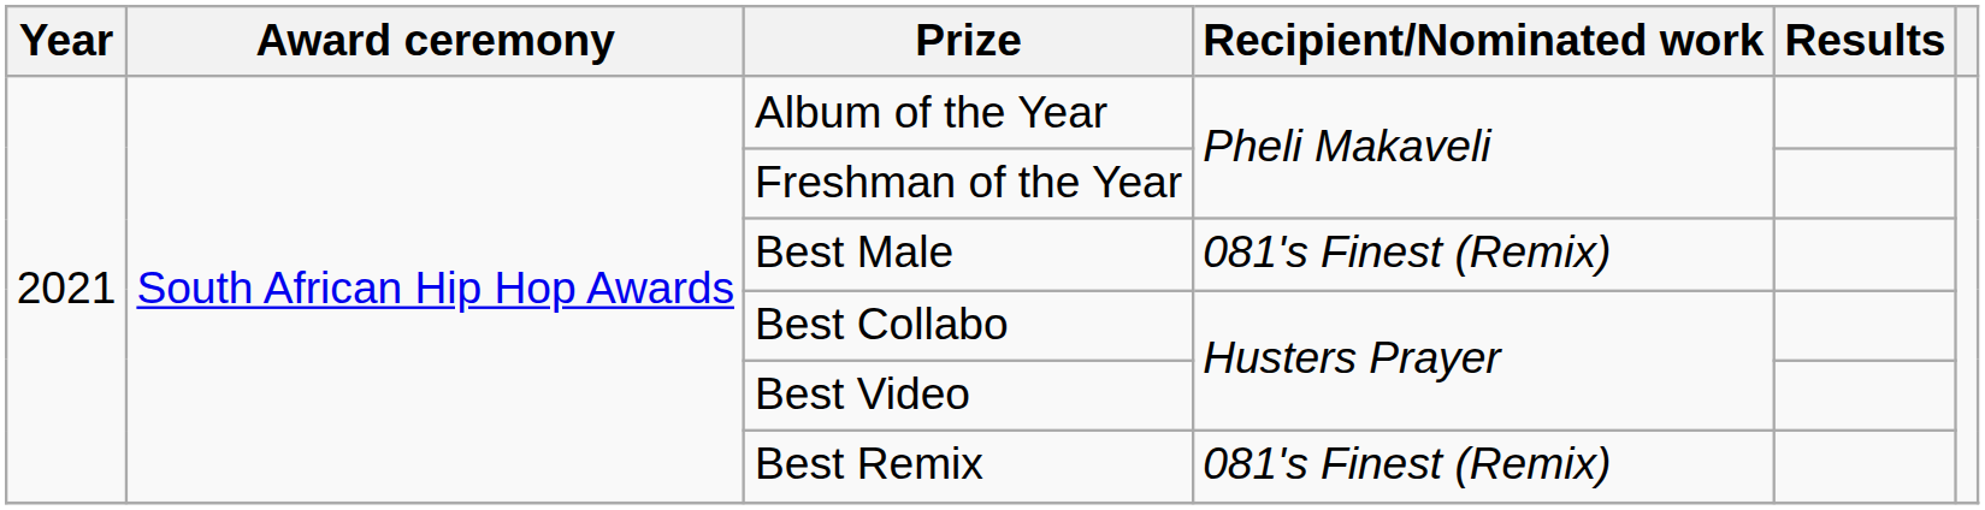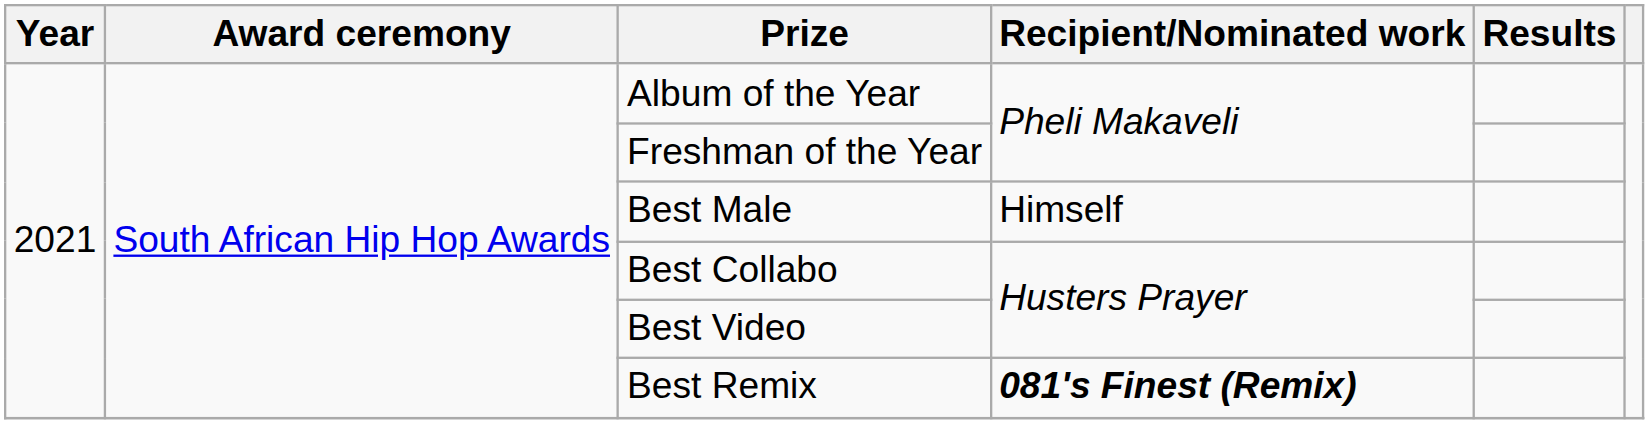 <table class="wikitable">
 <tr>
 <th>Year</th>
 <th>Award ceremony</th>
 <th>Prize</th>
 <th>Recipient/Nominated work</th>
 <th>Results</th>
 <th></th>
 </tr>
 <tr>
 <td rowspan="6">2021</td>
 <td rowspan="6"><a href='#'>South African Hip Hop Awards</a></td>
 <td>Album of the Year</td>
 <td rowspan="2"><em>Pheli Makaveli</em></td>
 <td></td>
 <td rowspan="6"></td>
 </tr>
 <tr>
 <td>Freshman of the Year</td>
 <td></td>
 </tr>
 <tr>
 <td>Best Male</td>
-<td><em>081's Finest (Remix)</em></td>
+<td>Himself</td>
 <td></td>
 </tr>
 <tr>
 <td>Best Collabo</td>
 <td rowspan="2"><em>Husters Prayer</em></td>
 <td></td>
 </tr>
 <tr>
 <td>Best Video</td>
 <td></td>
 </tr>
 <tr>
 <td>Best Remix</td>
-<td><em>081's Finest (Remix)</em></td>
+<td><strong><em>081's Finest (Remix)</em></strong></td>
 <td></td>
 </tr>
 <tr>
 </tr>
 </table>
